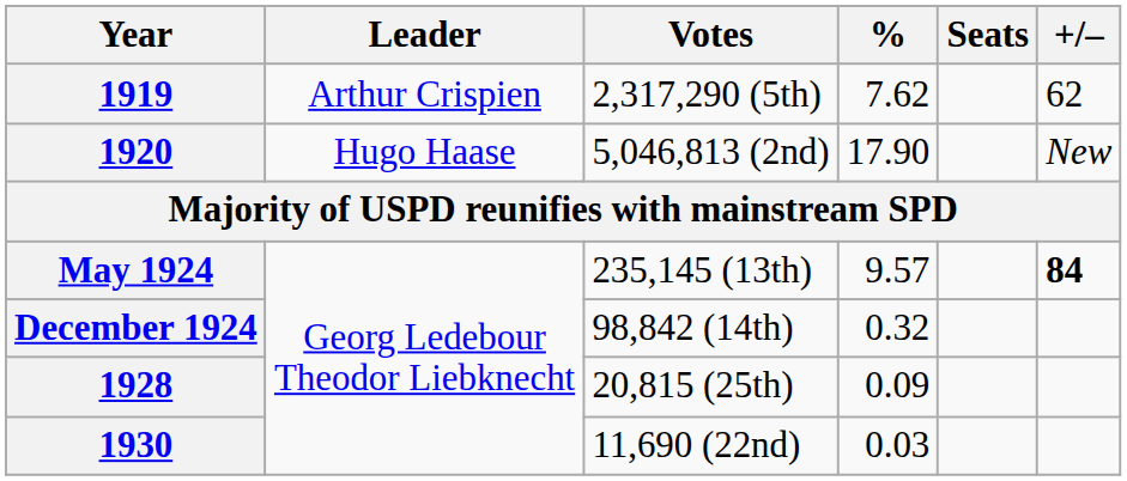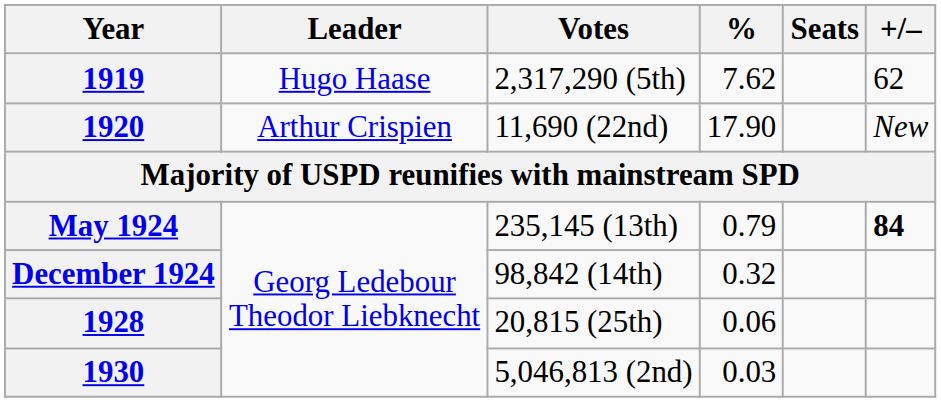 <table class=wikitable>
 <tr>
 <th>Year</th>
 <th>Leader</th>
 <th>Votes</th>
 <th>%</th>
 <th>Seats</th>
 <th>+/–</th>
 </tr>
 <tr>
 <th><a href='#'>1919</a></th>
-<td align=center><a href='#'>Arthur Crispien</a></td>
+<td align=center><a href='#'>Hugo Haase</a></td>
 <td>2,317,290 (5th)</td>
 <td align=right>7.62</td>
 <td></td>
 <td>62</td>
 </tr>
 <tr>
 <th><a href='#'>1920</a></th>
-<td align=center><a href='#'>Hugo Haase</a></td>
-<td>5,046,813 (2nd)</td>
+<td align=center><a href='#'>Arthur Crispien</a></td>
+<td>11,690 (22nd)</td>
 <td align=right>17.90</td>
 <td></td>
 <td><em>New</em></td>
 </tr>
 <tr>
 <th colspan="6">Majority of USPD reunifies with mainstream SPD</th>
 </tr>
 <tr>
 <th><a href='#'>May 1924</a></th>
 <td align=center rowspan=4><a href='#'>Georg Ledebour</a><br><a href='#'>Theodor Liebknecht</a></td>
 <td>235,145 (13th)</td>
-<td align=right>9.57</td>
+<td align=right>0.79</td>
 <td></td>
 <td><strong>84</strong></td>
 </tr>
 <tr>
 <th><a href='#'>December 1924</a></th>
 <td>98,842 (14th)</td>
 <td align=right>0.32</td>
 <td></td>
 <td></td>
 </tr>
 <tr>
 <th><a href='#'>1928</a></th>
 <td>20,815 (25th)</td>
-<td align=right>0.09</td>
+<td align=right>0.06</td>
 <td></td>
 <td></td>
 </tr>
 <tr>
 <th><a href='#'>1930</a></th>
-<td>11,690 (22nd)</td>
+<td>5,046,813 (2nd)</td>
 <td align=right>0.03</td>
 <td></td>
 <td></td>
 </tr>
 </table>
